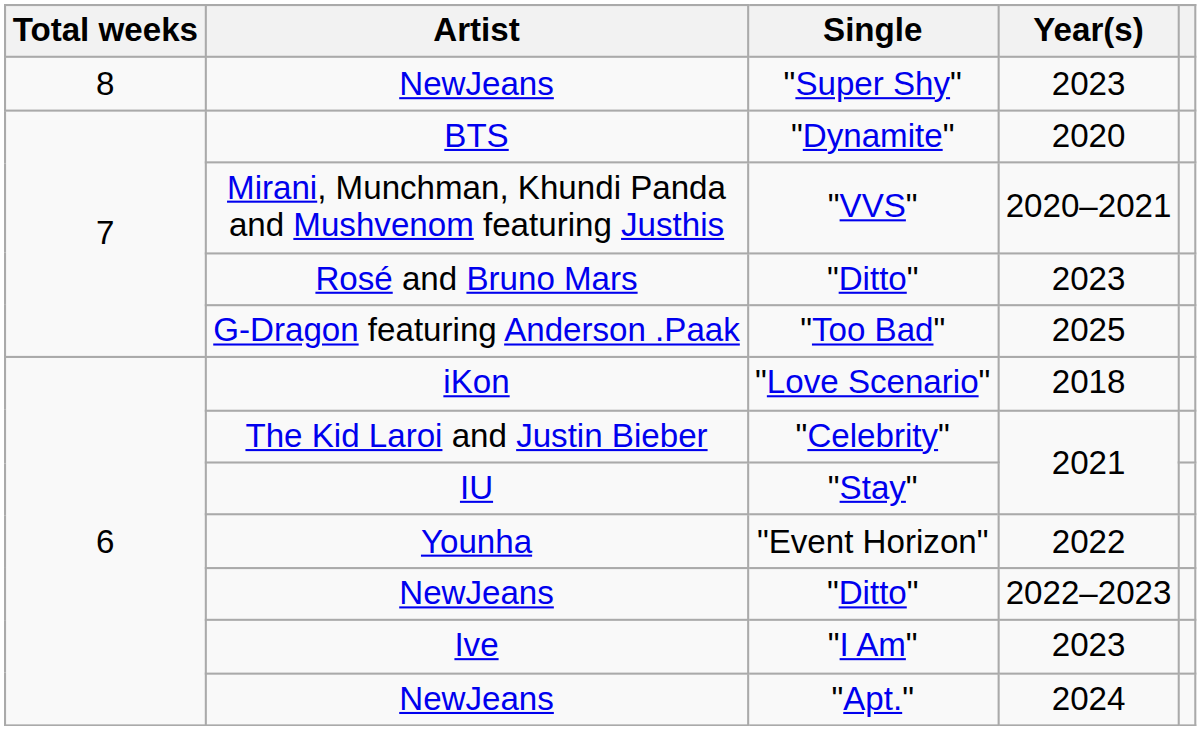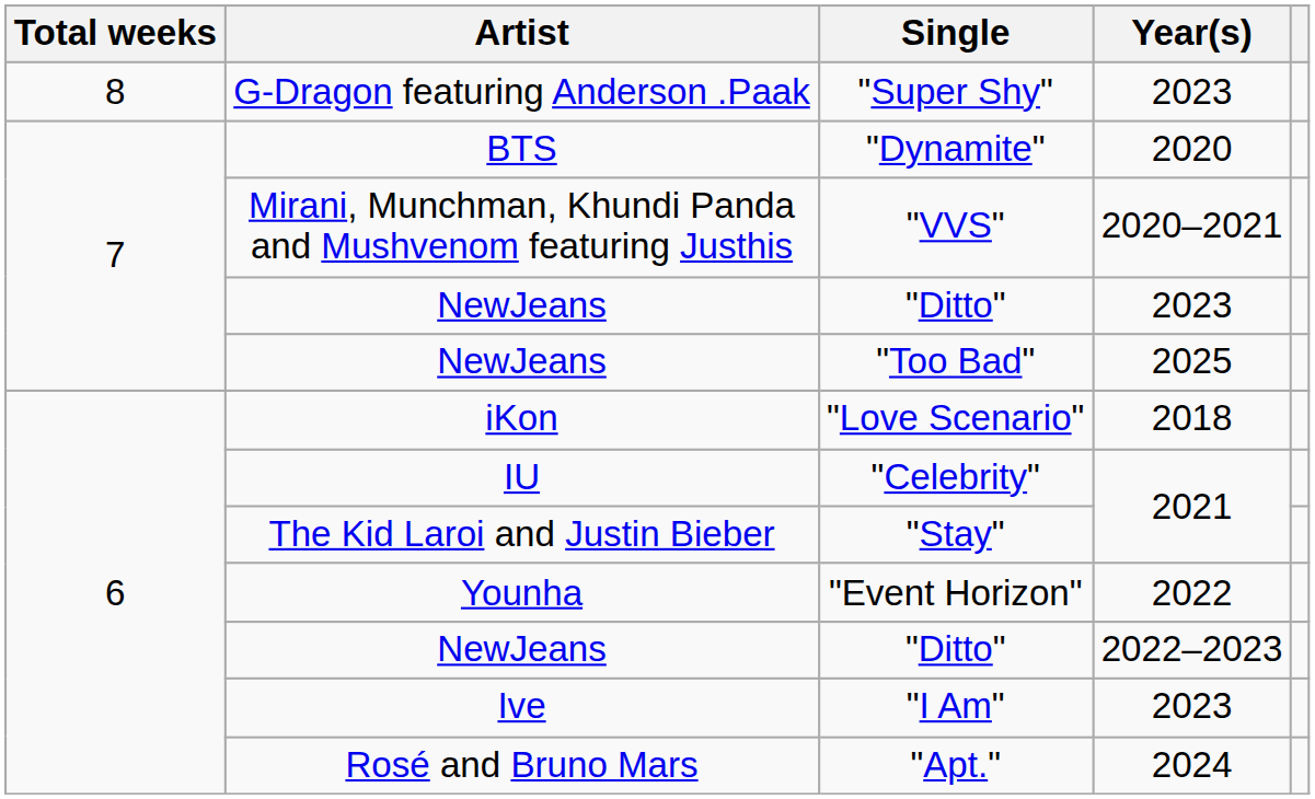 <table class="wikitable" style="text-align: center;">
 <tr>
 <th>Total weeks</th>
 <th>Artist</th>
 <th>Single</th>
 <th>Year(s)</th>
 <th></th>
 </tr>
 <tr>
 <td>8</td>
-<td><a href='#'>NewJeans</a></td>
+<td><a href='#'>G-Dragon</a> featuring <a href='#'>Anderson .Paak</a></td>
 <td>"<a href='#'>Super Shy</a>"</td>
 <td>2023</td>
 <td></td>
 </tr>
 <tr>
 <td rowspan="4">7</td>
 <td><a href='#'>BTS</a></td>
 <td>"<a href='#'>Dynamite</a>"</td>
 <td>2020</td>
 <td></td>
 </tr>
 <tr>
 <td><a href='#'>Mirani</a>, Munchman, Khundi Panda<br>and <a href='#'>Mushvenom</a> featuring <a href='#'>Justhis</a></td>
 <td>"<a href='#'>VVS</a>"</td>
 <td>2020–2021</td>
 <td></td>
 </tr>
 <tr>
-<td><a href='#'>Rosé</a> and <a href='#'>Bruno Mars</a></td>
+<td><a href='#'>NewJeans</a></td>
 <td>"<a href='#'>Ditto</a>"</td>
 <td>2023</td>
 <td></td>
 </tr>
 <tr>
-<td><a href='#'>G-Dragon</a> featuring <a href='#'>Anderson .Paak</a></td>
+<td><a href='#'>NewJeans</a></td>
 <td>"<a href='#'>Too Bad</a>"</td>
 <td>2025</td>
 <td></td>
 </tr>
 <tr>
 <td rowspan="7">6</td>
 <td><a href='#'>iKon</a></td>
 <td>"<a href='#'>Love Scenario</a>"</td>
 <td>2018</td>
 <td></td>
 </tr>
 <tr>
-<td><a href='#'>The Kid Laroi</a> and <a href='#'>Justin Bieber</a></td>
+<td><a href='#'>IU</a></td>
 <td>"<a href='#'>Celebrity</a>"</td>
 <td rowspan="2">2021</td>
 <td></td>
 </tr>
 <tr>
-<td><a href='#'>IU</a></td>
+<td><a href='#'>The Kid Laroi</a> and <a href='#'>Justin Bieber</a></td>
 <td>"<a href='#'>Stay</a>"</td>
 <td></td>
 </tr>
 <tr>
 <td><a href='#'>Younha</a></td>
 <td>"Event Horizon"</td>
 <td>2022</td>
 <td></td>
 </tr>
 <tr>
 <td><a href='#'>NewJeans</a></td>
 <td>"<a href='#'>Ditto</a>"</td>
 <td>2022–2023</td>
 <td></td>
 </tr>
 <tr>
 <td><a href='#'>Ive</a></td>
 <td>"<a href='#'>I Am</a>"</td>
 <td>2023</td>
 <td></td>
 </tr>
 <tr>
-<td><a href='#'>NewJeans</a></td>
+<td><a href='#'>Rosé</a> and <a href='#'>Bruno Mars</a></td>
 <td>"<a href='#'>Apt.</a>"</td>
 <td>2024</td>
 <td></td>
 </tr>
 </table>
